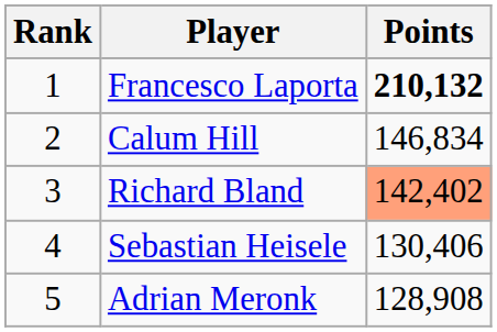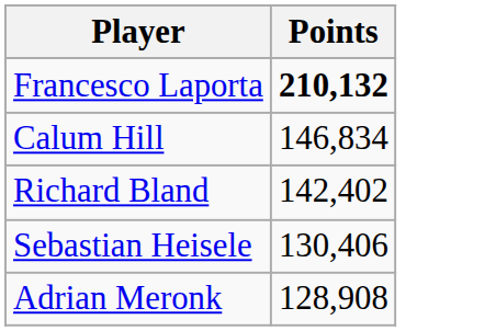 <table class="wikitable">
 <tr>
-<th>Rank</th>
 <th>Player</th>
 <th>Points</th>
 </tr>
 <tr>
-<td align=center>1</td>
 <td> <a href='#'>Francesco Laporta</a></td>
 <td align=center><strong>210,132</strong></td>
 </tr>
 <tr>
-<td align=center>2</td>
 <td> <a href='#'>Calum Hill</a></td>
 <td align=center>146,834</td>
 </tr>
 <tr>
-<td align=center>3</td>
 <td> <a href='#'>Richard Bland</a></td>
-<td align=center style="background: lightsalmon;">142,402</td>
+<td align=center>142,402</td>
 </tr>
 <tr>
-<td align=center>4</td>
 <td> <a href='#'>Sebastian Heisele</a></td>
 <td align=center>130,406</td>
 </tr>
 <tr>
-<td align=center>5</td>
 <td> <a href='#'>Adrian Meronk</a></td>
 <td align=center>128,908</td>
 </tr>
 </table>
